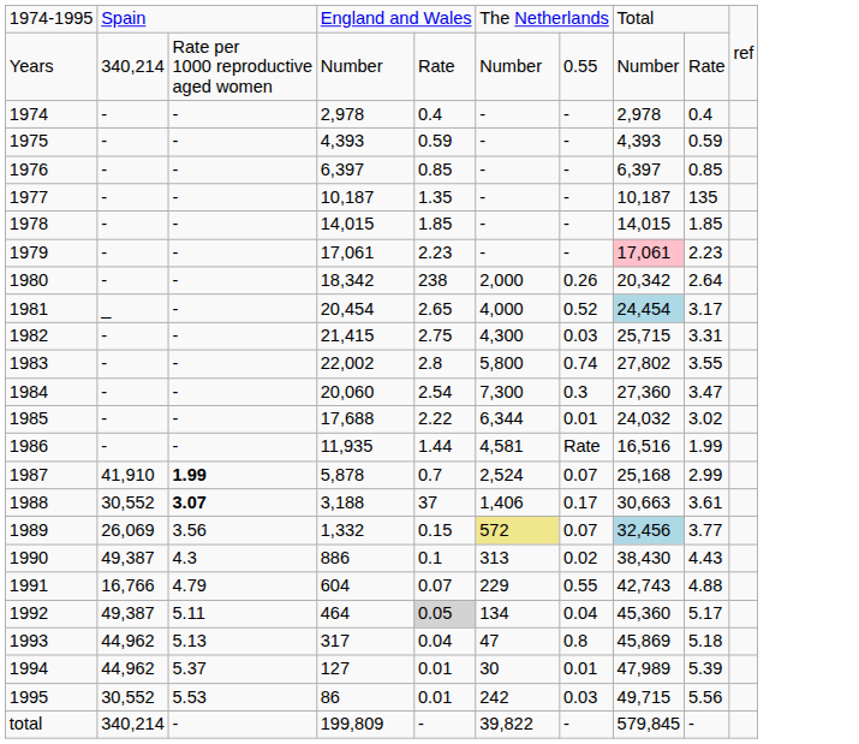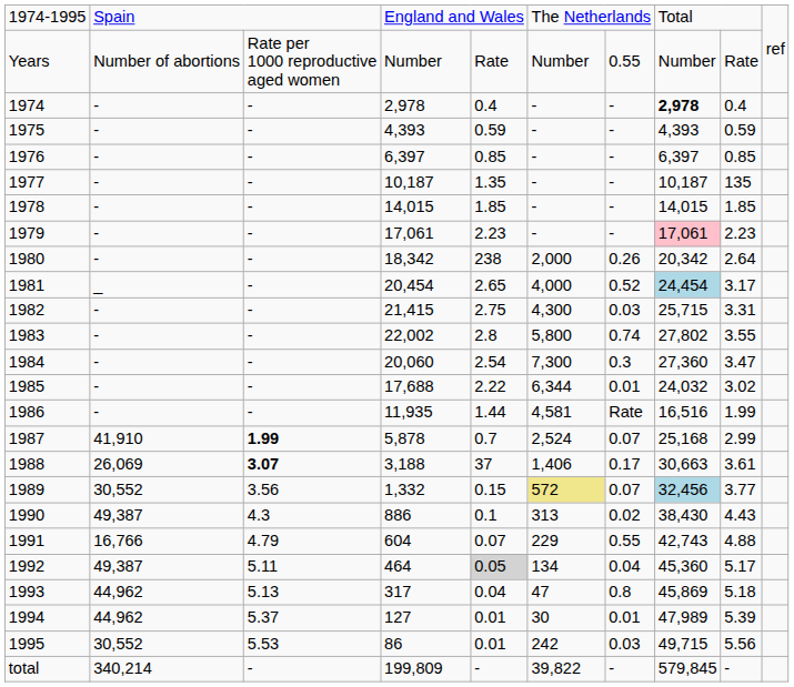 <table class="wikitable sortable">
 <tr>
 <td>1974-1995</td>
 <td colspan="2"><a href='#'>Spain</a></td>
 <td colspan="2"><a href='#'>England and Wales</a></td>
 <td colspan="2">The <a href='#'>Netherlands</a></td>
 <td colspan="2">Total</td>
 <td rowspan="2">ref</td>
 </tr>
 <tr>
 <td>Years</td>
-<td>340,214</td>
+<td>Number of abortions</td>
 <td>Rate per<br>1000 reproductive<br>aged women</td>
 <td>Number</td>
 <td>Rate</td>
 <td>Number</td>
 <td>0.55</td>
 <td>Number</td>
 <td>Rate</td>
 </tr>
 <tr>
 <td>1974</td>
 <td>-</td>
 <td>-</td>
 <td>2,978</td>
 <td>0.4</td>
 <td>-</td>
 <td>-</td>
-<td>2,978</td>
+<td><strong>2,978</strong></td>
 <td>0.4</td>
 <td></td>
 </tr>
 <tr>
 <td>1975</td>
 <td>-</td>
 <td>-</td>
 <td>4,393</td>
 <td>0.59</td>
 <td>-</td>
 <td>-</td>
 <td>4,393</td>
 <td>0.59</td>
 <td></td>
 </tr>
 <tr>
 <td>1976</td>
 <td>-</td>
 <td>-</td>
 <td>6,397</td>
 <td>0.85</td>
 <td>-</td>
 <td>-</td>
 <td>6,397</td>
 <td>0.85</td>
 <td></td>
 </tr>
 <tr>
 <td>1977</td>
 <td>-</td>
 <td>-</td>
 <td>10,187</td>
 <td>1.35</td>
 <td>-</td>
 <td>-</td>
 <td>10,187</td>
 <td>135</td>
 <td></td>
 </tr>
 <tr>
 <td>1978</td>
 <td>-</td>
 <td>-</td>
 <td>14,015</td>
 <td>1.85</td>
 <td>-</td>
 <td>-</td>
 <td>14,015</td>
 <td>1.85</td>
 <td></td>
 </tr>
 <tr>
 <td>1979</td>
 <td>-</td>
 <td>-</td>
 <td>17,061</td>
 <td>2.23</td>
 <td>-</td>
 <td>-</td>
 <td style="background: pink;">17,061</td>
 <td>2.23</td>
 <td></td>
 </tr>
 <tr>
 <td>1980</td>
 <td>-</td>
 <td>-</td>
 <td>18,342</td>
 <td>238</td>
 <td>2,000</td>
 <td>0.26</td>
 <td>20,342</td>
 <td>2.64</td>
 <td></td>
 </tr>
 <tr>
 <td>1981</td>
 <td>_</td>
 <td>-</td>
 <td>20,454</td>
 <td>2.65</td>
 <td>4,000</td>
 <td>0.52</td>
 <td style="background: lightblue;">24,454</td>
 <td>3.17</td>
 <td></td>
 </tr>
 <tr>
 <td>1982</td>
 <td>-</td>
 <td>-</td>
 <td>21,415</td>
 <td>2.75</td>
 <td>4,300</td>
 <td>0.03</td>
 <td>25,715</td>
 <td>3.31</td>
 <td></td>
 </tr>
 <tr>
 <td>1983</td>
 <td>-</td>
 <td>-</td>
 <td>22,002</td>
 <td>2.8</td>
 <td>5,800</td>
 <td>0.74</td>
 <td>27,802</td>
 <td>3.55</td>
 <td></td>
 </tr>
 <tr>
 <td>1984</td>
 <td>-</td>
 <td>-</td>
 <td>20,060</td>
 <td>2.54</td>
 <td>7,300</td>
 <td>0.3</td>
 <td>27,360</td>
 <td>3.47</td>
 <td></td>
 </tr>
 <tr>
 <td>1985</td>
 <td>-</td>
 <td>-</td>
 <td>17,688</td>
 <td>2.22</td>
 <td>6,344</td>
 <td>0.01</td>
 <td>24,032</td>
 <td>3.02</td>
 <td></td>
 </tr>
 <tr>
 <td>1986</td>
 <td>-</td>
 <td>-</td>
 <td>11,935</td>
 <td>1.44</td>
 <td>4,581</td>
 <td>Rate</td>
 <td>16,516</td>
 <td>1.99</td>
 <td></td>
 </tr>
 <tr>
 <td>1987</td>
 <td>41,910</td>
 <td><strong>1.99</strong></td>
 <td>5,878</td>
 <td>0.7</td>
 <td>2,524</td>
 <td>0.07</td>
 <td>25,168</td>
 <td>2.99</td>
 <td></td>
 </tr>
 <tr>
 <td>1988</td>
-<td>30,552</td>
+<td>26,069</td>
 <td><strong>3.07</strong></td>
 <td>3,188</td>
 <td>37</td>
 <td>1,406</td>
 <td>0.17</td>
 <td>30,663</td>
 <td>3.61</td>
 <td></td>
 </tr>
 <tr>
 <td>1989</td>
-<td>26,069</td>
+<td>30,552</td>
 <td>3.56</td>
 <td>1,332</td>
 <td>0.15</td>
 <td style="background: khaki;">572</td>
 <td>0.07</td>
 <td style="background: lightblue;">32,456</td>
 <td>3.77</td>
 <td></td>
 </tr>
 <tr>
 <td>1990</td>
 <td>49,387</td>
 <td>4.3</td>
 <td>886</td>
 <td>0.1</td>
 <td>313</td>
 <td>0.02</td>
 <td>38,430</td>
 <td>4.43</td>
 <td></td>
 </tr>
 <tr>
 <td>1991</td>
 <td>16,766</td>
 <td>4.79</td>
 <td>604</td>
 <td>0.07</td>
 <td>229</td>
 <td>0.55</td>
 <td>42,743</td>
 <td>4.88</td>
 <td></td>
 </tr>
 <tr>
 <td>1992</td>
 <td>49,387</td>
 <td>5.11</td>
 <td>464</td>
 <td style="background: lightgrey;">0.05</td>
 <td>134</td>
 <td>0.04</td>
 <td>45,360</td>
 <td>5.17</td>
 <td></td>
 </tr>
 <tr>
 <td>1993</td>
 <td>44,962</td>
 <td>5.13</td>
 <td>317</td>
 <td>0.04</td>
 <td>47</td>
 <td>0.8</td>
 <td>45,869</td>
 <td>5.18</td>
 <td></td>
 </tr>
 <tr>
 <td>1994</td>
 <td>44,962</td>
 <td>5.37</td>
 <td>127</td>
 <td>0.01</td>
 <td>30</td>
 <td>0.01</td>
 <td>47,989</td>
 <td>5.39</td>
 <td></td>
 </tr>
 <tr>
 <td>1995</td>
 <td>30,552</td>
 <td>5.53</td>
 <td>86</td>
 <td>0.01</td>
 <td>242</td>
 <td>0.03</td>
 <td>49,715</td>
 <td>5.56</td>
 <td></td>
 </tr>
 <tr>
 <td>total</td>
 <td>340,214</td>
 <td>-</td>
 <td>199,809</td>
 <td>-</td>
 <td>39,822</td>
 <td>-</td>
 <td>579,845</td>
 <td>-</td>
 <td></td>
 </tr>
 </table>
